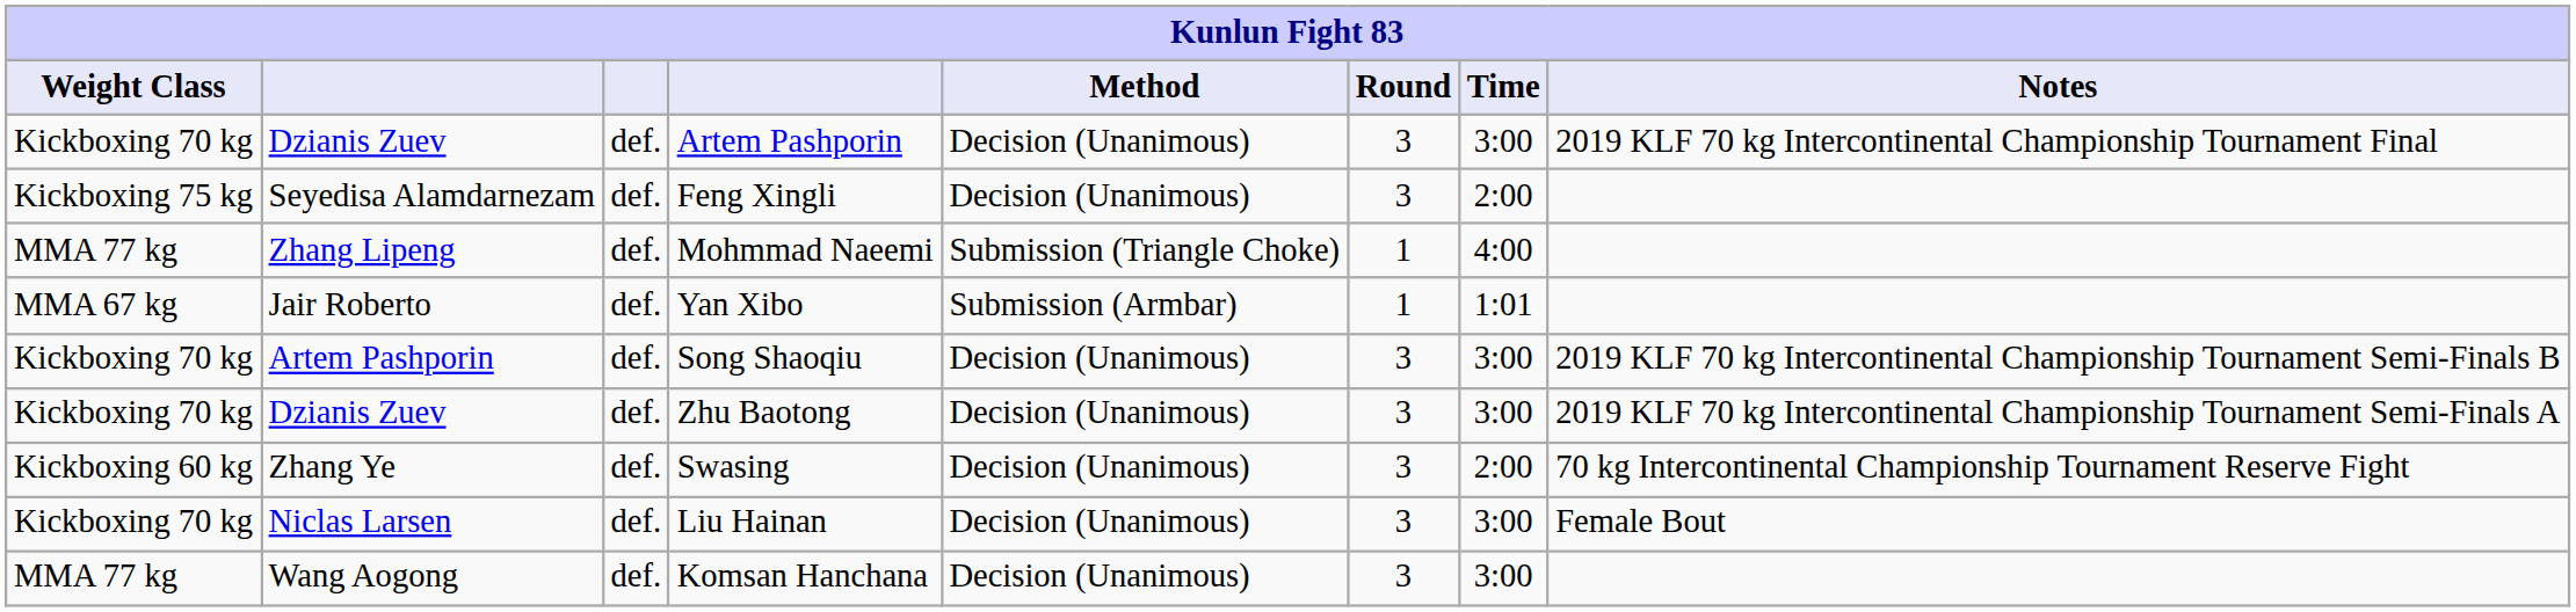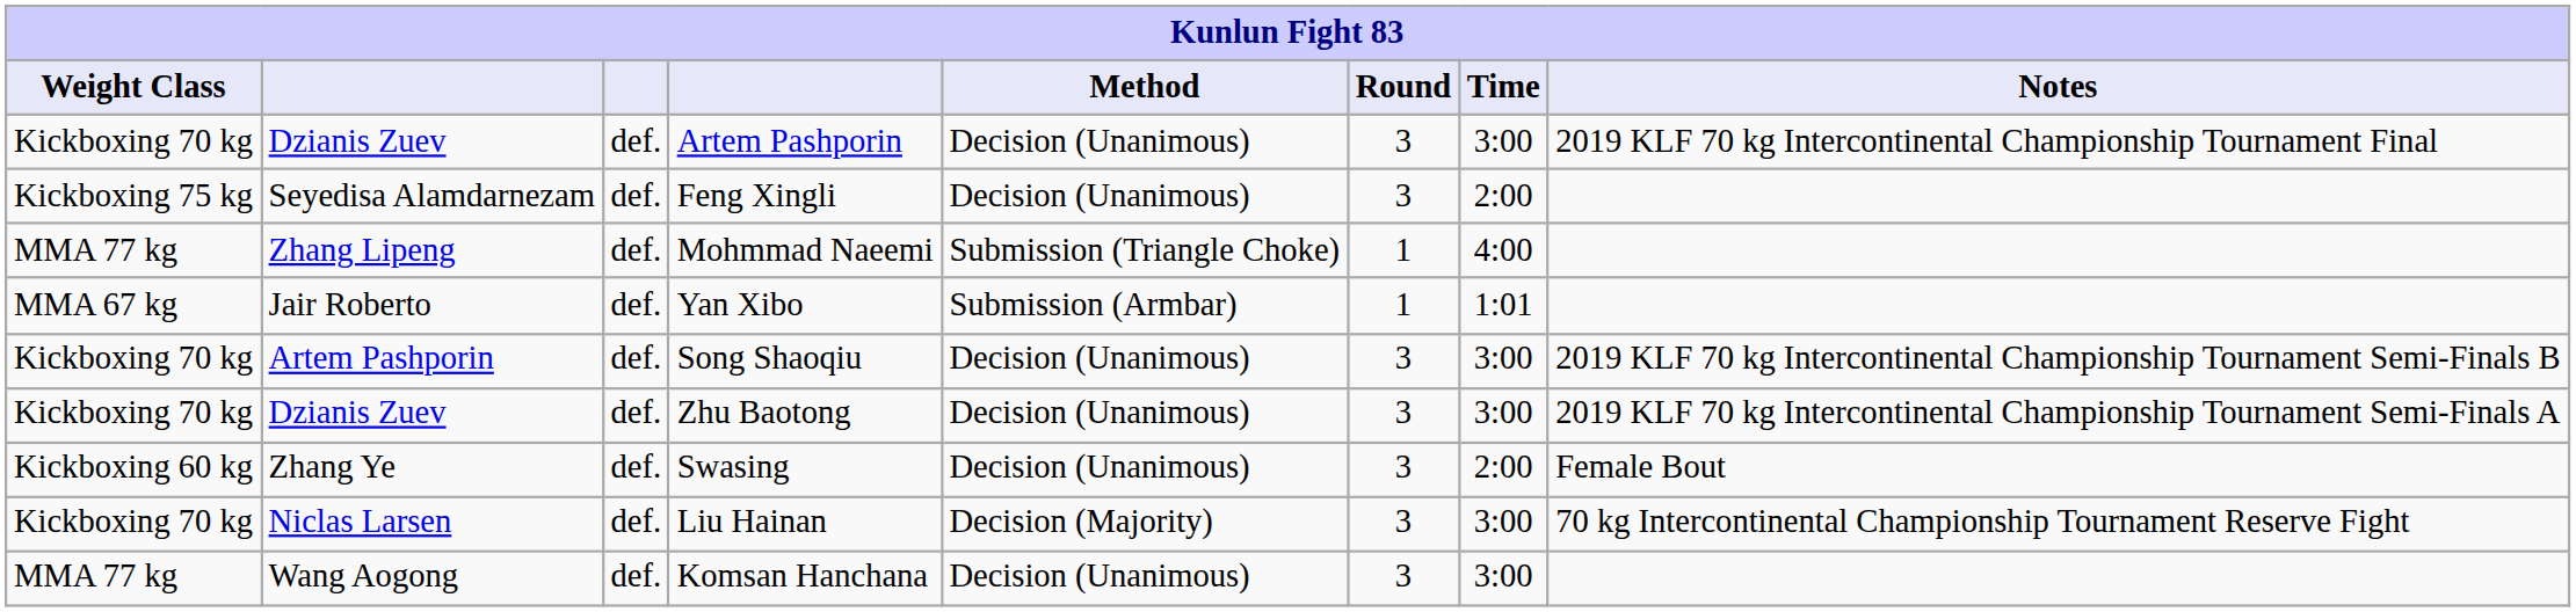 <table class="wikitable" style="font-size: 80%;">
 <tr>
 <th colspan="8" style="background-color: #ccf; color: #000080; text-align: center;"><strong>Kunlun Fight 83</strong></th>
 </tr>
 <tr>
 <th colspan="1" style="background-color: #E6E8FA; color: #000000; text-align: center;">Weight Class</th>
 <th colspan="1" style="background-color: #E6E8FA; color: #000000; text-align: center;"></th>
 <th colspan="1" style="background-color: #E6E8FA; color: #000000; text-align: center;"></th>
 <th colspan="1" style="background-color: #E6E8FA; color: #000000; text-align: center;"></th>
 <th colspan="1" style="background-color: #E6E8FA; color: #000000; text-align: center;">Method</th>
 <th colspan="1" style="background-color: #E6E8FA; color: #000000; text-align: center;">Round</th>
 <th colspan="1" style="background-color: #E6E8FA; color: #000000; text-align: center;">Time</th>
 <th colspan="1" style="background-color: #E6E8FA; color: #000000; text-align: center;">Notes</th>
 </tr>
 <tr>
 <td>Kickboxing 70 kg</td>
 <td> <a href='#'>Dzianis Zuev</a></td>
 <td align=center>def.</td>
 <td> <a href='#'>Artem Pashporin</a></td>
 <td>Decision (Unanimous)</td>
 <td align=center>3</td>
 <td align=center>3:00</td>
 <td>2019 KLF 70 kg Intercontinental Championship Tournament Final</td>
 </tr>
 <tr>
 <td>Kickboxing 75 kg</td>
 <td> Seyedisa Alamdarnezam</td>
 <td align=center>def.</td>
 <td> Feng Xingli</td>
 <td>Decision (Unanimous)</td>
 <td align=center>3</td>
 <td align=center>2:00</td>
 <td></td>
 </tr>
 <tr>
 <td>MMA 77 kg</td>
 <td> <a href='#'>Zhang Lipeng</a></td>
 <td align=center>def.</td>
 <td> Mohmmad Naeemi</td>
 <td>Submission (Triangle Choke)</td>
 <td align=center>1</td>
 <td align=center>4:00</td>
 <td></td>
 </tr>
 <tr>
 <td>MMA 67 kg</td>
 <td> Jair Roberto</td>
 <td align=center>def.</td>
 <td> Yan Xibo</td>
 <td>Submission (Armbar)</td>
 <td align=center>1</td>
 <td align=center>1:01</td>
 <td></td>
 </tr>
 <tr>
 <td>Kickboxing 70 kg</td>
 <td> <a href='#'>Artem Pashporin</a></td>
 <td align=center>def.</td>
 <td> Song Shaoqiu</td>
 <td>Decision (Unanimous)</td>
 <td align=center>3</td>
 <td align=center>3:00</td>
 <td>2019 KLF 70 kg Intercontinental Championship Tournament Semi-Finals B</td>
 </tr>
 <tr>
 <td>Kickboxing 70 kg</td>
 <td> <a href='#'>Dzianis Zuev</a></td>
 <td align=center>def.</td>
 <td> Zhu Baotong</td>
 <td>Decision (Unanimous)</td>
 <td align=center>3</td>
 <td align=center>3:00</td>
 <td>2019 KLF 70 kg Intercontinental Championship Tournament Semi-Finals A</td>
 </tr>
 <tr>
 <td>Kickboxing  60 kg</td>
 <td> Zhang Ye</td>
 <td align=center>def.</td>
 <td> Swasing</td>
 <td>Decision (Unanimous)</td>
 <td align=center>3</td>
 <td align=center>2:00</td>
-<td>70 kg Intercontinental Championship Tournament Reserve Fight</td>
+<td>Female Bout</td>
 </tr>
 <tr>
 <td>Kickboxing 70 kg</td>
 <td> <a href='#'>Niclas Larsen</a></td>
 <td align=center>def.</td>
 <td> Liu Hainan</td>
-<td>Decision (Unanimous)</td>
+<td>Decision (Majority)</td>
 <td align=center>3</td>
 <td align=center>3:00</td>
-<td>Female Bout</td>
+<td>70 kg Intercontinental Championship Tournament Reserve Fight</td>
 </tr>
 <tr>
 <td>MMA 77 kg</td>
 <td> Wang Aogong</td>
 <td align=center>def.</td>
 <td> Komsan Hanchana</td>
 <td>Decision (Unanimous)</td>
 <td align=center>3</td>
 <td align=center>3:00</td>
 <td></td>
 </tr>
 </table>
